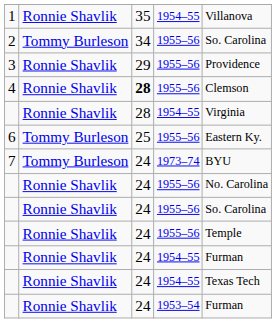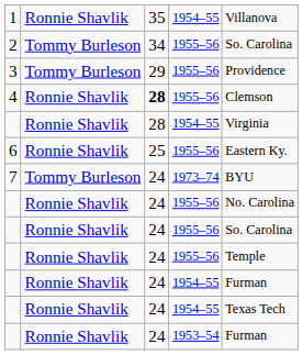 <table class="wikitable">
 <tr>
 </tr>
 <tr>
 <td>1</td>
 <td><a href='#'>Ronnie Shavlik</a></td>
 <td>35</td>
 <td style="font-size:80%;"><a href='#'>1954–55</a></td>
 <td style="font-size:80%;">Villanova</td>
 </tr>
 <tr>
 <td>2</td>
 <td><a href='#'>Tommy Burleson</a></td>
 <td>34</td>
 <td style="font-size:80%;"><a href='#'>1955–56</a></td>
 <td style="font-size:80%;">So. Carolina</td>
 </tr>
 <tr>
 <td>3</td>
-<td><a href='#'>Ronnie Shavlik</a></td>
+<td><a href='#'>Tommy Burleson</a></td>
 <td>29</td>
 <td style="font-size:80%;"><a href='#'>1955–56</a></td>
 <td style="font-size:80%;">Providence</td>
 </tr>
 <tr>
 <td>4</td>
 <td><a href='#'>Ronnie Shavlik</a></td>
 <td><strong>28</strong></td>
 <td style="font-size:80%;"><a href='#'>1955–56</a></td>
 <td style="font-size:80%;">Clemson</td>
 </tr>
 <tr>
 <td></td>
 <td><a href='#'>Ronnie Shavlik</a></td>
 <td>28</td>
 <td style="font-size:80%;"><a href='#'>1954–55</a></td>
 <td style="font-size:80%;">Virginia</td>
 </tr>
 <tr>
 <td>6</td>
-<td><a href='#'>Tommy Burleson</a></td>
+<td><a href='#'>Ronnie Shavlik</a></td>
 <td>25</td>
 <td style="font-size:80%;"><a href='#'>1955–56</a></td>
 <td style="font-size:80%;">Eastern Ky.</td>
 </tr>
 <tr>
 <td>7</td>
 <td><a href='#'>Tommy Burleson</a></td>
 <td>24</td>
 <td style="font-size:80%;"><a href='#'>1973–74</a></td>
 <td style="font-size:80%;">BYU</td>
 </tr>
 <tr>
 <td></td>
 <td><a href='#'>Ronnie Shavlik</a></td>
 <td>24</td>
 <td style="font-size:80%;"><a href='#'>1955–56</a></td>
 <td style="font-size:80%;">No. Carolina</td>
 </tr>
 <tr>
 <td></td>
 <td><a href='#'>Ronnie Shavlik</a></td>
 <td>24</td>
 <td style="font-size:80%;"><a href='#'>1955–56</a></td>
 <td style="font-size:80%;">So. Carolina</td>
 </tr>
 <tr>
 <td></td>
 <td><a href='#'>Ronnie Shavlik</a></td>
 <td>24</td>
 <td style="font-size:80%;"><a href='#'>1955–56</a></td>
 <td style="font-size:80%;">Temple</td>
 </tr>
 <tr>
 <td></td>
 <td><a href='#'>Ronnie Shavlik</a></td>
 <td>24</td>
 <td style="font-size:80%;"><a href='#'>1954–55</a></td>
 <td style="font-size:80%;">Furman</td>
 </tr>
 <tr>
 <td></td>
 <td><a href='#'>Ronnie Shavlik</a></td>
 <td>24</td>
 <td style="font-size:80%;"><a href='#'>1954–55</a></td>
 <td style="font-size:80%;">Texas Tech</td>
 </tr>
 <tr>
 <td></td>
 <td><a href='#'>Ronnie Shavlik</a></td>
 <td>24</td>
 <td style="font-size:80%;"><a href='#'>1953–54</a></td>
 <td style="font-size:80%;">Furman</td>
 </tr>
 </table>
